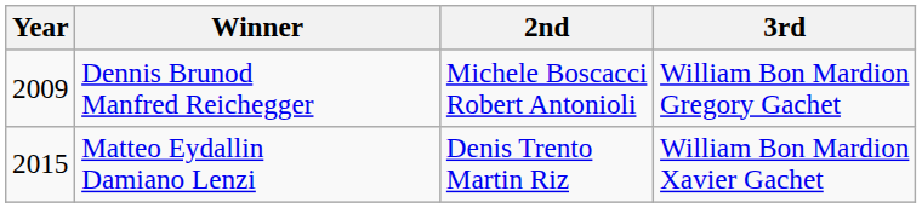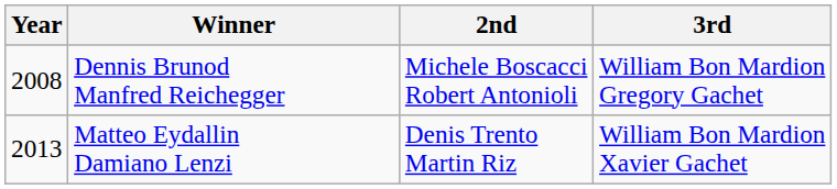 <table class="wikitable">
 <tr>
 <th>Year</th>
 <th width="200">Winner</th>
 <th>2nd</th>
 <th>3rd</th>
 </tr>
 <tr>
-<td>2009</td>
+<td>2008</td>
 <td> <a href='#'>Dennis Brunod</a><br> <a href='#'>Manfred Reichegger</a></td>
 <td> <a href='#'>Michele Boscacci</a><br> <a href='#'>Robert Antonioli</a></td>
 <td> <a href='#'>William Bon Mardion</a><br> <a href='#'>Gregory Gachet</a></td>
 </tr>
 <tr>
-<td>2015</td>
+<td>2013</td>
 <td> <a href='#'>Matteo Eydallin</a><br> <a href='#'>Damiano Lenzi</a></td>
 <td> <a href='#'>Denis Trento</a><br> <a href='#'>Martin Riz</a></td>
 <td> <a href='#'>William Bon Mardion</a><br> <a href='#'>Xavier Gachet</a></td>
 </tr>
 </table>
